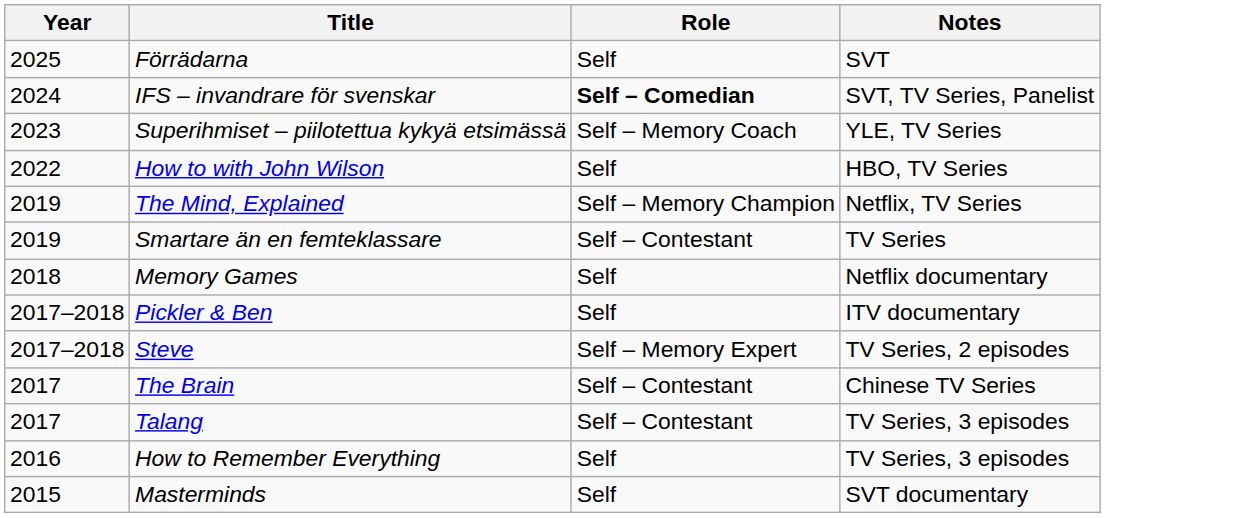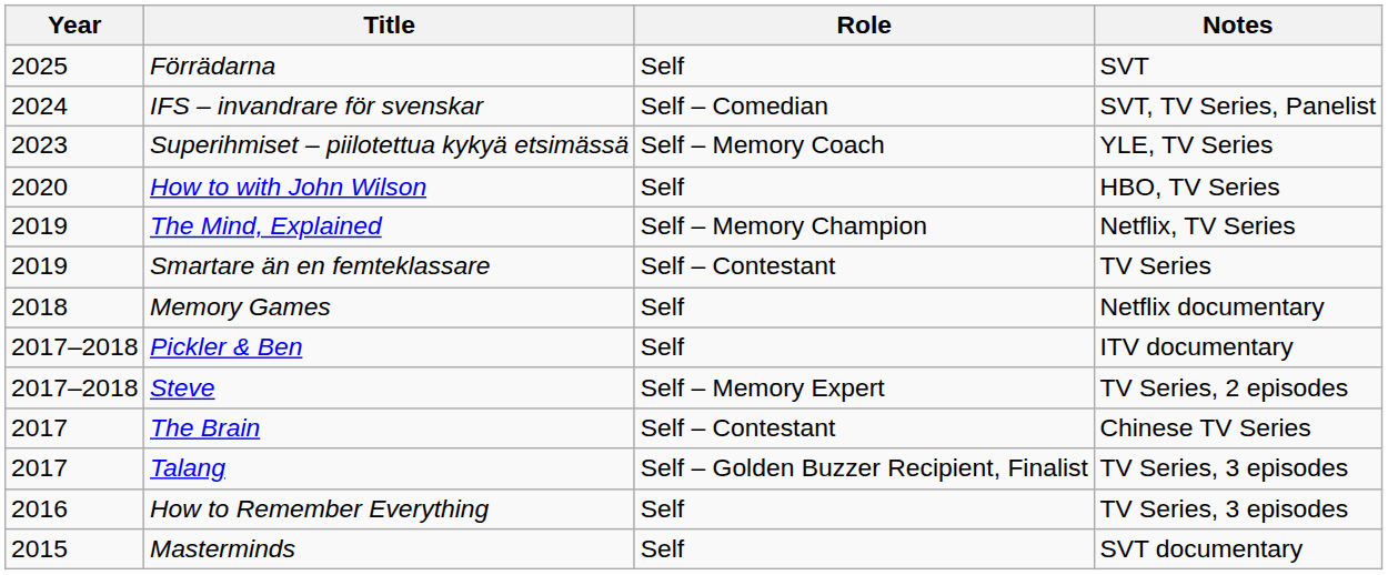 <table class="wikitable">
 <tr>
 <th>Year</th>
 <th>Title</th>
 <th>Role</th>
 <th>Notes</th>
 </tr>
 <tr>
 <td>2025</td>
 <td><em>Förrädarna</em></td>
 <td>Self</td>
 <td>SVT</td>
 </tr>
 <tr>
 <td>2024</td>
 <td><em>IFS – invandrare för svenskar</em></td>
-<td><strong>Self – Comedian</strong></td>
+<td>Self – Comedian</td>
 <td>SVT, TV Series, Panelist</td>
 </tr>
 <tr>
 <td>2023</td>
 <td><em>Superihmiset – piilotettua kykyä etsimässä</em></td>
 <td>Self – Memory Coach</td>
 <td>YLE, TV Series</td>
 </tr>
 <tr>
-<td>2022</td>
+<td>2020</td>
 <td><em><a href='#'>How to with John Wilson</a></em></td>
 <td>Self</td>
 <td>HBO, TV Series</td>
 </tr>
 <tr>
 <td>2019</td>
 <td><em><a href='#'>The Mind, Explained</a></em></td>
 <td>Self – Memory Champion</td>
 <td>Netflix, TV Series</td>
 </tr>
 <tr>
 <td>2019</td>
 <td><em>Smartare än en femteklassare</em></td>
 <td>Self – Contestant</td>
 <td>TV Series</td>
 </tr>
 <tr>
 <td>2018</td>
 <td><em>Memory Games</em></td>
 <td>Self</td>
 <td>Netflix documentary</td>
 </tr>
 <tr>
 <td>2017–2018</td>
 <td><em><a href='#'>Pickler & Ben</a></em></td>
 <td>Self</td>
 <td>ITV documentary</td>
 </tr>
 <tr>
 <td>2017–2018</td>
 <td><em><a href='#'>Steve</a></em></td>
 <td>Self – Memory Expert</td>
 <td>TV Series, 2 episodes</td>
 </tr>
 <tr>
 <td>2017</td>
 <td><em><a href='#'>The Brain</a></em></td>
 <td>Self – Contestant</td>
 <td>Chinese TV Series</td>
 </tr>
 <tr>
 <td>2017</td>
 <td><em><a href='#'>Talang</a></em></td>
-<td>Self – Contestant</td>
+<td>Self – Golden Buzzer Recipient, Finalist</td>
 <td>TV Series, 3 episodes</td>
 </tr>
 <tr>
 <td>2016</td>
 <td><em>How to Remember Everything</em></td>
 <td>Self</td>
 <td>TV Series, 3 episodes</td>
 </tr>
 <tr>
 <td>2015</td>
 <td><em>Masterminds</em></td>
 <td>Self</td>
 <td>SVT documentary</td>
 </tr>
 </table>
